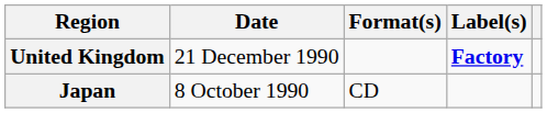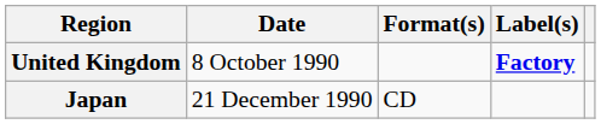 <table class="wikitable plainrowheaders">
 <tr>
 <th scope="col">Region</th>
 <th scope="col">Date</th>
 <th scope="col">Format(s)</th>
 <th scope="col">Label(s)</th>
 <th scope="col"></th>
 </tr>
 <tr>
 <th scope="row">United Kingdom</th>
-<td>21 December 1990</td>
+<td>8 October 1990</td>
 <td></td>
 <td><strong><a href='#'>Factory</a></strong></td>
 <td></td>
 </tr>
 <tr>
 <th scope="row">Japan</th>
-<td>8 October 1990</td>
+<td>21 December 1990</td>
 <td>CD</td>
 <td></td>
 <td></td>
 </tr>
 </table>
